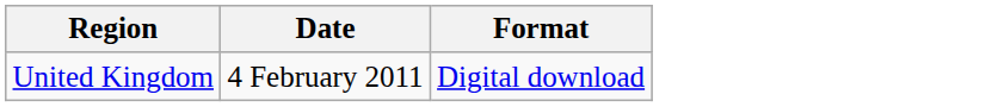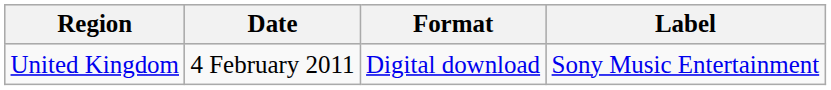 <table class="wikitable" border="1">
 <tr>
 <th>Region</th>
 <th>Date</th>
 <th>Format</th>
+<th>Label</th>
 </tr>
 <tr>
 <td><a href='#'>United Kingdom</a></td>
 <td>4 February 2011</td>
 <td><a href='#'>Digital download</a></td>
+<td><a href='#'>Sony Music Entertainment</a></td>
 </tr>
 </table>
